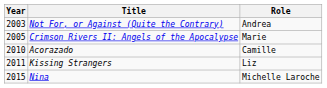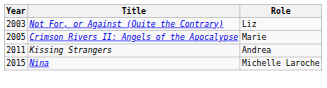 <table class="wikitable">
 <tr>
 <th>Year</th>
 <th>Title</th>
 <th>Role</th>
 </tr>
 <tr>
 <td>2003</td>
 <td><em><a href='#'>Not For, or Against (Quite the Contrary)</a></em></td>
-<td>Andrea</td>
+<td>Liz</td>
 </tr>
 <tr>
 <td>2005</td>
 <td><em><a href='#'>Crimson Rivers II: Angels of the Apocalypse</a></em></td>
 <td>Marie</td>
 </tr>
 <tr>
-<td>2010</td>
-<td><em>Acorazado</em></td>
-<td>Camille</td>
-</tr>
-<tr>
 <td>2011</td>
 <td><em>Kissing Strangers</em></td>
-<td>Liz</td>
+<td>Andrea</td>
 </tr>
 <tr>
 <td>2015</td>
 <td><em><a href='#'>Nina</a></em></td>
 <td>Michelle Laroche</td>
 </tr>
 </table>
